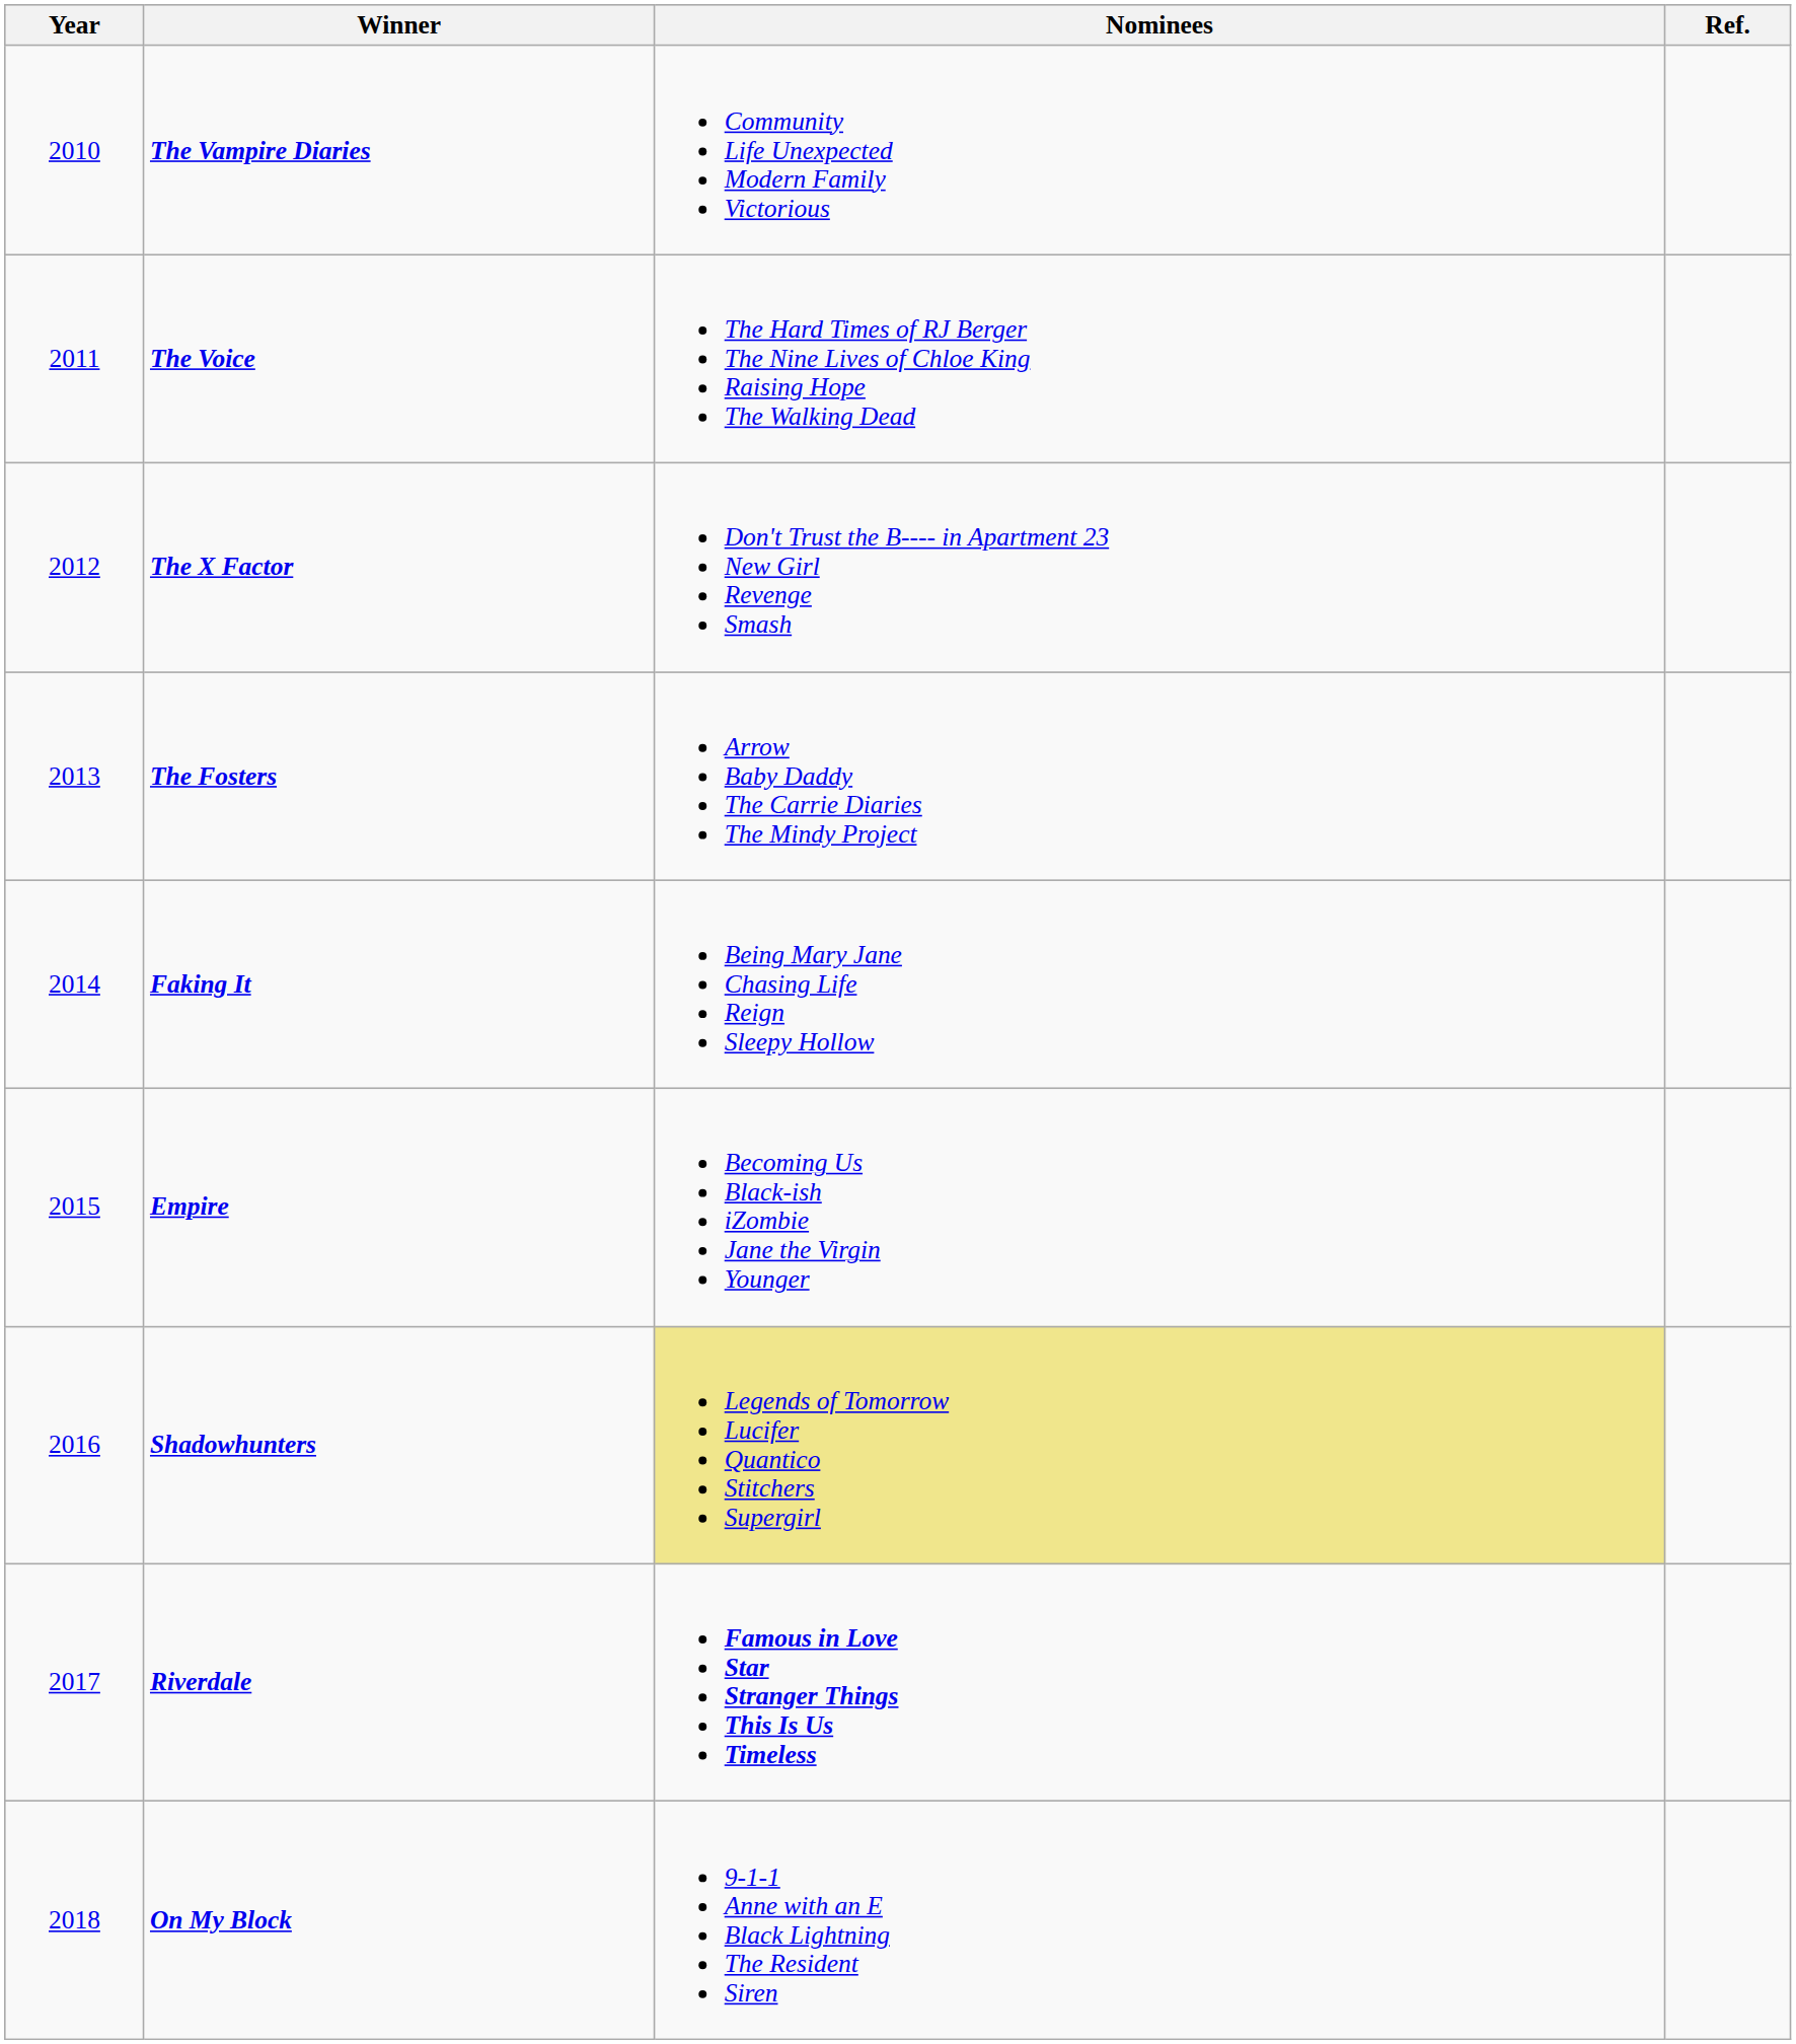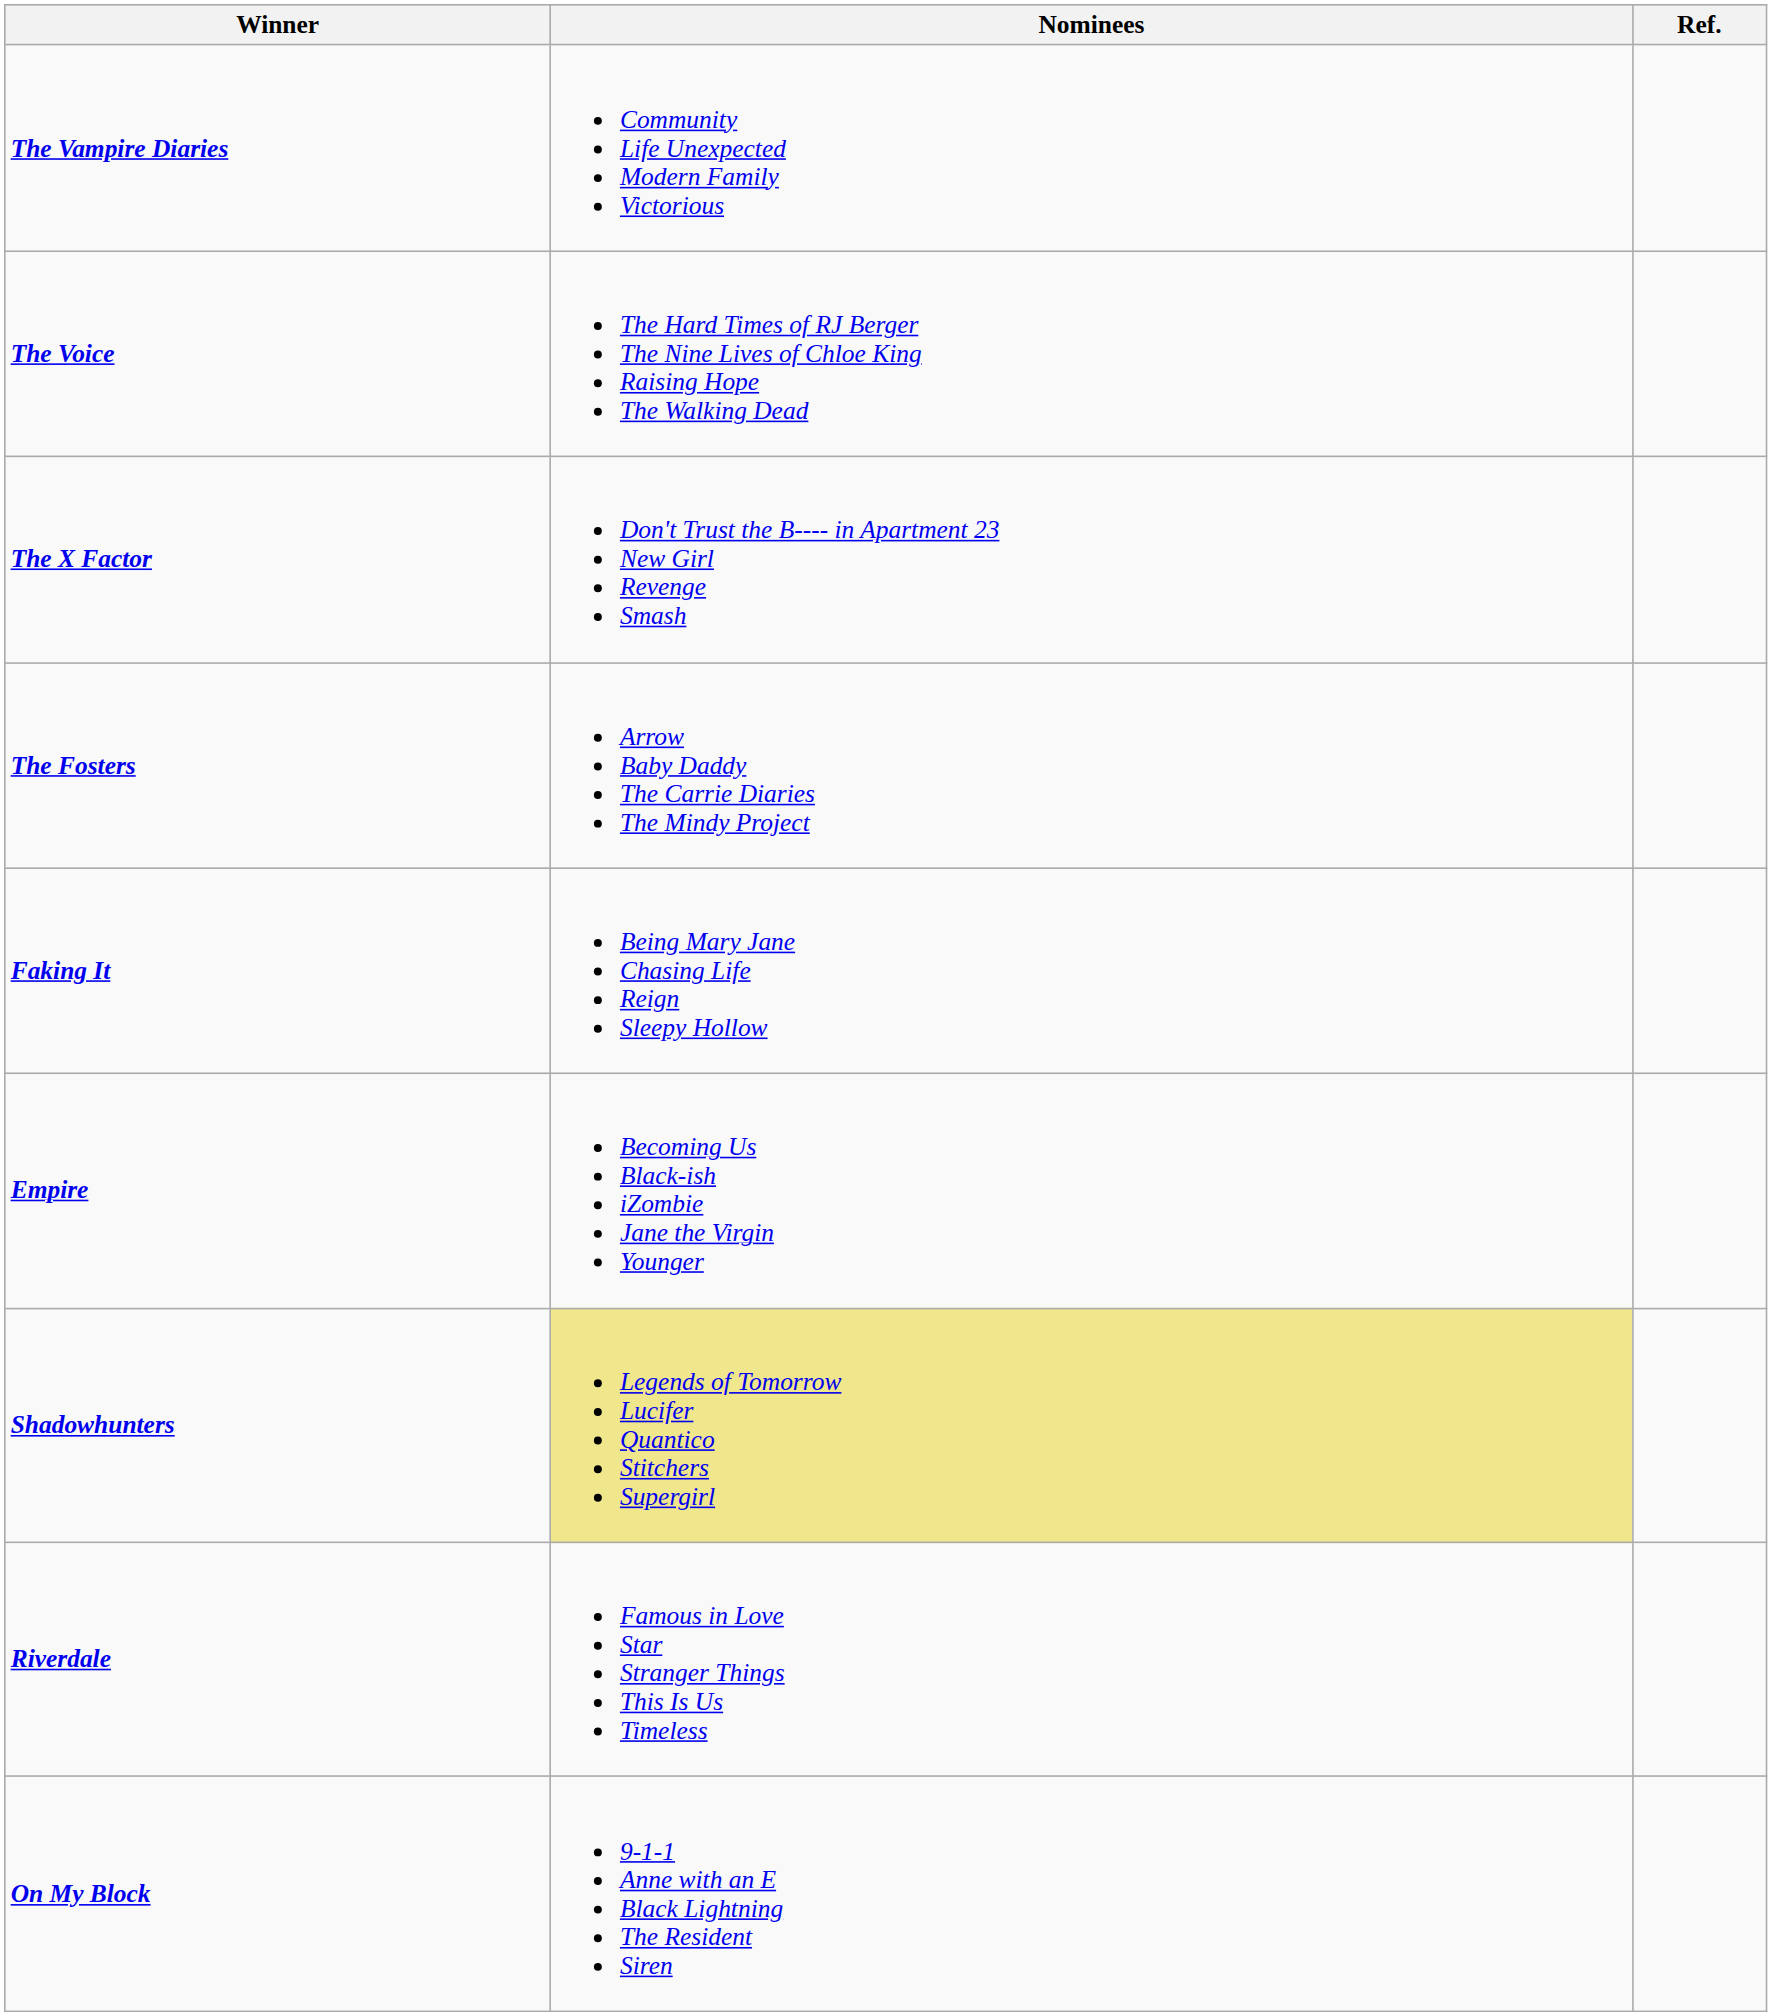 <table class="wikitable" width=70%>
 <tr>
-<th>Year</th>
 <th>Winner</th>
 <th>Nominees</th>
 <th>Ref.</th>
 </tr>
 <tr>
-<td align="center"><a href='#'>2010</a></td>
 <td><strong><em><a href='#'>The Vampire Diaries</a></em></strong></td>
 <td><br><ul><li><em><a href='#'>Community</a></em></li><li><em><a href='#'>Life Unexpected</a></em></li><li><em><a href='#'>Modern Family</a></em></li><li><em><a href='#'>Victorious</a></em></li></ul></td>
 <td align="center"></td>
 </tr>
 <tr>
-<td align="center"><a href='#'>2011</a></td>
 <td><strong><em><a href='#'>The Voice</a></em></strong></td>
 <td><br><ul><li><em><a href='#'>The Hard Times of RJ Berger</a></em></li><li><em><a href='#'>The Nine Lives of Chloe King</a></em></li><li><em><a href='#'>Raising Hope</a></em></li><li><em><a href='#'>The Walking Dead</a></em></li></ul></td>
 <td align="center"></td>
 </tr>
 <tr>
-<td align="center"><a href='#'>2012</a></td>
 <td><strong><em><a href='#'>The X Factor</a></em></strong></td>
 <td><br><ul><li><em><a href='#'>Don't Trust the B---- in Apartment 23</a></em></li><li><em><a href='#'>New Girl</a></em></li><li><em><a href='#'>Revenge</a></em></li><li><em><a href='#'>Smash</a></em></li></ul></td>
 <td align="center"></td>
 </tr>
 <tr>
-<td align="center"><a href='#'>2013</a></td>
 <td><strong><em><a href='#'>The Fosters</a></em></strong></td>
 <td><br><ul><li><em><a href='#'>Arrow</a></em></li><li><em><a href='#'>Baby Daddy</a></em></li><li><em><a href='#'>The Carrie Diaries</a></em></li><li><em><a href='#'>The Mindy Project</a></em></li></ul></td>
 <td align="center"></td>
 </tr>
 <tr>
-<td align="center"><a href='#'>2014</a></td>
 <td><strong><em><a href='#'>Faking It</a></em></strong></td>
 <td><br><ul><li><em><a href='#'>Being Mary Jane</a></em></li><li><em><a href='#'>Chasing Life</a></em></li><li><em><a href='#'>Reign</a></em></li><li><em><a href='#'>Sleepy Hollow</a></em></li></ul></td>
 <td align="center"></td>
 </tr>
 <tr>
-<td align="center"><a href='#'>2015</a></td>
 <td><strong><em><a href='#'>Empire</a></em></strong></td>
 <td><br><ul><li><em><a href='#'>Becoming Us</a></em></li><li><em><a href='#'>Black-ish</a></em></li><li><em><a href='#'>iZombie</a></em></li><li><em><a href='#'>Jane the Virgin</a></em></li><li><em><a href='#'>Younger</a></em></li></ul></td>
 <td align="center"></td>
 </tr>
 <tr>
-<td align="center"><a href='#'>2016</a></td>
 <td><strong><em><a href='#'>Shadowhunters</a></em></strong></td>
 <td style="background: khaki;"><br><ul><li><em><a href='#'>Legends of Tomorrow</a></em></li><li><em><a href='#'>Lucifer</a></em></li><li><em><a href='#'>Quantico</a></em></li><li><em><a href='#'>Stitchers</a></em></li><li><em><a href='#'>Supergirl</a></em></li></ul></td>
 <td align="center"></td>
 </tr>
 <tr>
-<td align="center"><a href='#'>2017</a></td>
 <td><strong><em><a href='#'>Riverdale</a></em></strong></td>
-<td><strong><br><ul><li><em><a href='#'>Famous in Love</a></em></li><li><em><a href='#'>Star</a></em></li><li><em><a href='#'>Stranger Things</a></em></li><li><em><a href='#'>This Is Us</a></em></li><li><em><a href='#'>Timeless</a></em></li></ul></strong></td>
+<td><br><ul><li><em><a href='#'>Famous in Love</a></em></li><li><em><a href='#'>Star</a></em></li><li><em><a href='#'>Stranger Things</a></em></li><li><em><a href='#'>This Is Us</a></em></li><li><em><a href='#'>Timeless</a></em></li></ul></td>
 <td align="center"></td>
 </tr>
 <tr>
-<td align="center"><a href='#'>2018</a></td>
 <td><strong><em><a href='#'>On My Block</a></em></strong></td>
 <td><br><ul><li><em><a href='#'>9-1-1</a></em></li><li><em><a href='#'>Anne with an E</a></em></li><li><em><a href='#'>Black Lightning</a></em></li><li><em><a href='#'>The Resident</a></em></li><li><em><a href='#'>Siren</a></em></li></ul></td>
 <td align="center"></td>
 </tr>
 </table>
